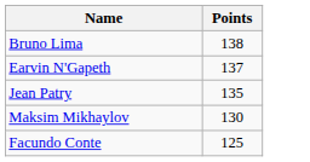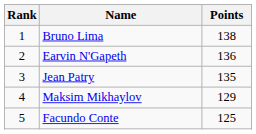 <table class="wikitable" style="text-align:center; font-size:90%">
 <tr>
+<th width=30>Rank</th>
 <th width=180>Name</th>
 <th width=50>Points</th>
 </tr>
 <tr>
+<td>1</td>
 <td style="text-align:left"> <a href='#'>Bruno Lima</a></td>
 <td>138</td>
 </tr>
 <tr>
+<td>2</td>
 <td style="text-align:left"> <a href='#'>Earvin N'Gapeth</a></td>
-<td>137</td>
+<td>136</td>
 </tr>
 <tr>
+<td>3</td>
 <td style="text-align:left"> <a href='#'>Jean Patry</a></td>
 <td>135</td>
 </tr>
 <tr>
+<td>4</td>
 <td style="text-align:left"> <a href='#'>Maksim Mikhaylov</a></td>
-<td>130</td>
+<td>129</td>
 </tr>
 <tr>
+<td>5</td>
 <td style="text-align:left"> <a href='#'>Facundo Conte</a></td>
 <td>125</td>
 </tr>
 </table>
